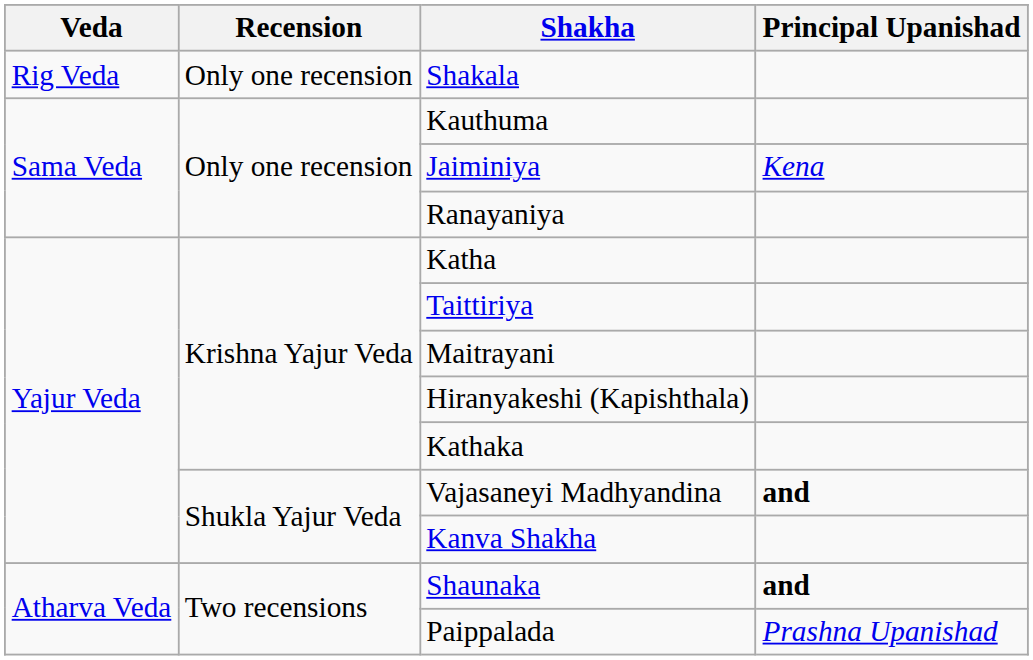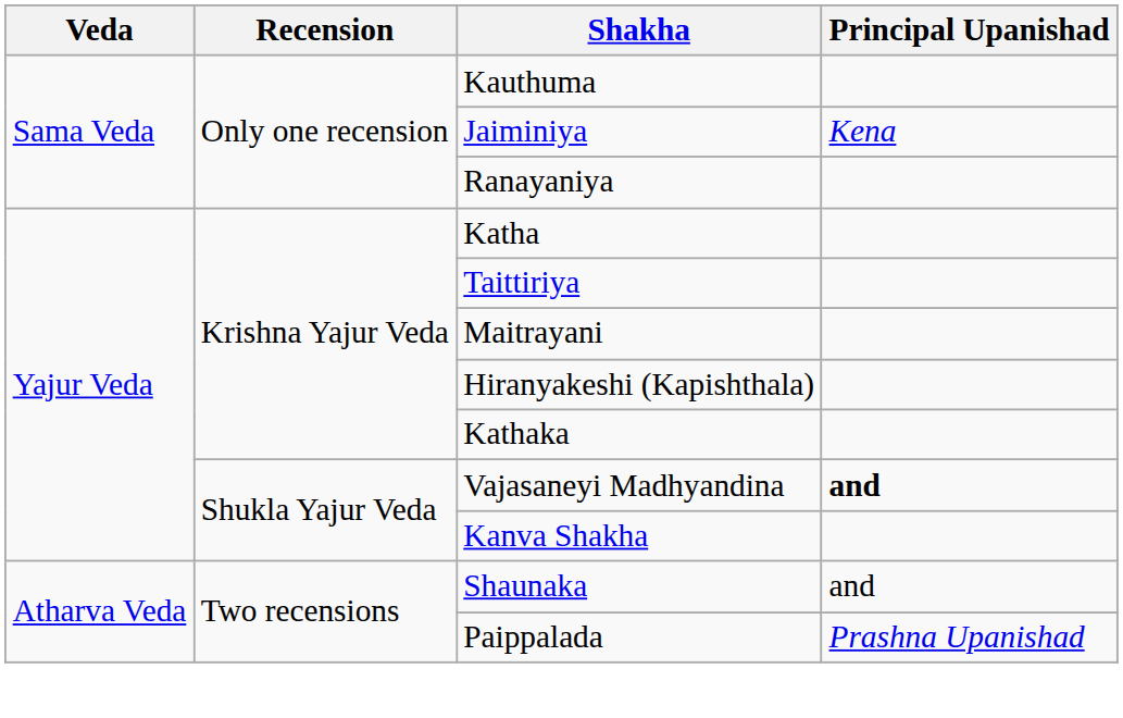 <table class="wikitable">
 <tr>
 <th>Veda</th>
 <th>Recension</th>
 <th><a href='#'>Shakha</a></th>
 <th>Principal Upanishad</th>
-</tr>
-<tr>
-<td><a href='#'>Rig Veda</a></td>
-<td>Only one recension</td>
-<td><a href='#'>Shakala</a></td>
-<td><a href='#'></a></td>
 </tr>
 <tr>
 <td rowspan=3><a href='#'>Sama Veda</a></td>
 <td rowspan="3">Only one recension</td>
 <td>Kauthuma</td>
 <td><a href='#'></a></td>
 </tr>
 <tr>
 <td><a href='#'>Jaiminiya</a></td>
 <td><em><a href='#'>Kena</a></em></td>
 </tr>
 <tr>
 <td>Ranayaniya</td>
 <td></td>
 </tr>
 <tr>
 <td rowspan=7><a href='#'>Yajur Veda</a></td>
 <td rowspan="5">Krishna Yajur Veda</td>
 <td>Katha</td>
 <td><a href='#'></a></td>
 </tr>
 <tr>
 <td><a href='#'>Taittiriya</a></td>
 <td><a href='#'></a></td>
 </tr>
 <tr>
 <td>Maitrayani</td>
 <td></td>
 </tr>
 <tr>
 <td>Hiranyakeshi (Kapishthala)</td>
 <td></td>
 </tr>
 <tr>
 <td>Kathaka</td>
 <td></td>
 </tr>
 <tr>
 <td rowspan=2>Shukla Yajur Veda</td>
 <td>Vajasaneyi Madhyandina</td>
 <td><strong><a href='#'></a> and </strong></td>
 </tr>
 <tr>
 <td><a href='#'>Kanva Shakha</a></td>
 <td></td>
 </tr>
 <tr>
 <td rowspan=2><a href='#'>Atharva Veda</a></td>
 <td rowspan="2">Two recensions</td>
 <td><a href='#'>Shaunaka</a></td>
-<td><strong><a href='#'></a> and <a href='#'></a></strong></td>
+<td><a href='#'></a> and <a href='#'></a></td>
 </tr>
 <tr>
 <td>Paippalada</td>
 <td><em><a href='#'>Prashna Upanishad</a></em></td>
 </tr>
 </table>
